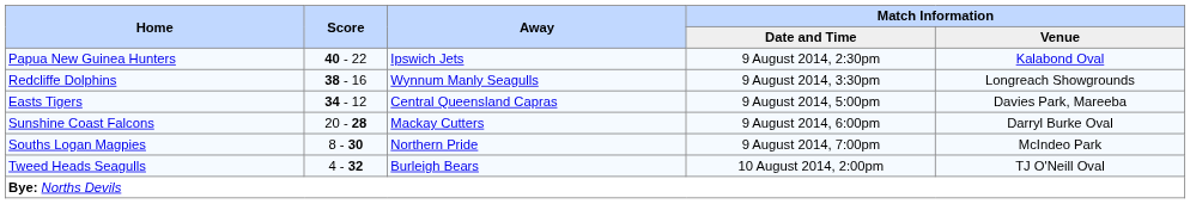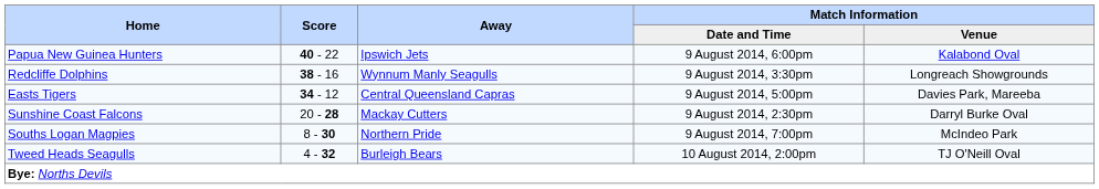 <table border=1 style="border-collapse:collapse; font-size:90%; text-align:center;" cellpadding=3 cellspacing=0>
 <tr bgcolor=#C1D8FF>
 <th rowspan=2 width=12%>Home</th>
 <th rowspan=2 width=3%>Score</th>
 <th rowspan=2 width=12%>Away</th>
 <th colspan=5>Match Information</th>
 </tr>
 <tr bgcolor=#EFEFEF>
 <th width=10%>Date and Time</th>
 <th width=10%>Venue</th>
 </tr>
 <tr bgcolor=#F5FAFF>
 <td align=left> <a href='#'>Papua New Guinea Hunters</a></td>
 <td><strong>40</strong> - 22</td>
 <td align=left> <a href='#'>Ipswich Jets</a></td>
-<td>9 August 2014, 2:30pm</td>
+<td>9 August 2014, 6:00pm</td>
 <td><a href='#'>Kalabond Oval</a></td>
 </tr>
 <tr bgcolor=#F5FAFF>
 <td align=left> <a href='#'>Redcliffe Dolphins</a></td>
 <td><strong>38</strong> - 16</td>
 <td align=left> <a href='#'>Wynnum Manly Seagulls</a></td>
 <td>9 August 2014, 3:30pm</td>
 <td>Longreach Showgrounds</td>
 </tr>
 <tr bgcolor=#F5FAFF>
 <td align=left> <a href='#'>Easts Tigers</a></td>
 <td><strong>34</strong> - 12</td>
 <td align=left> <a href='#'>Central Queensland Capras</a></td>
 <td>9 August 2014, 5:00pm</td>
 <td>Davies Park, Mareeba</td>
 </tr>
 <tr bgcolor=#F5FAFF>
 <td align=left> <a href='#'>Sunshine Coast Falcons</a></td>
 <td>20 - <strong>28</strong></td>
 <td align=left> <a href='#'>Mackay Cutters</a></td>
-<td>9 August 2014, 6:00pm</td>
+<td>9 August 2014, 2:30pm</td>
 <td>Darryl Burke Oval</td>
 </tr>
 <tr bgcolor=#F5FAFF>
 <td align=left> <a href='#'>Souths Logan Magpies</a></td>
 <td>8 - <strong>30</strong></td>
 <td align=left> <a href='#'>Northern Pride</a></td>
 <td>9 August 2014, 7:00pm</td>
 <td>McIndeo Park</td>
 </tr>
 <tr bgcolor=#F5FAFF>
 <td align=left> <a href='#'>Tweed Heads Seagulls</a></td>
 <td>4 - <strong>32</strong></td>
 <td align=left> <a href='#'>Burleigh Bears</a></td>
 <td>10 August 2014, 2:00pm</td>
 <td>TJ O'Neill Oval</td>
 </tr>
 <tr>
 <td colspan="5" style="text-align:left;"><strong>Bye:</strong> <em><a href='#'>Norths Devils</a></em></td>
 </tr>
 </table>
